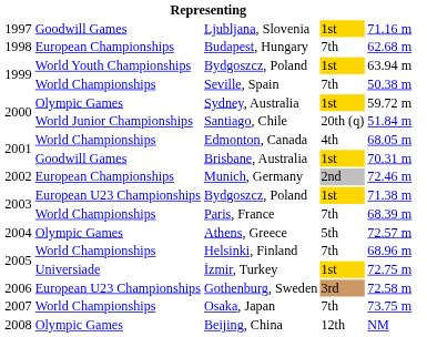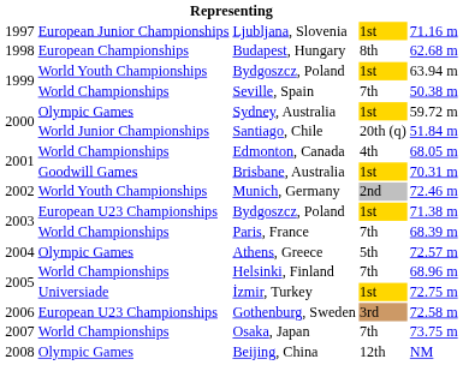 <table>
 <tr>
 <th colspan="5">Representing </th>
 </tr>
 <tr>
 <td>1997</td>
-<td><a href='#'>Goodwill Games</a></td>
+<td><a href='#'>European Junior Championships</a></td>
 <td><a href='#'>Ljubljana</a>, Slovenia</td>
 <td bgcolor=gold>1st</td>
 <td><a href='#'>71.16 m</a></td>
 </tr>
 <tr>
 <td>1998</td>
 <td><a href='#'>European Championships</a></td>
 <td><a href='#'>Budapest</a>, Hungary</td>
-<td>7th</td>
+<td>8th</td>
 <td><a href='#'>62.68 m</a></td>
 </tr>
 <tr>
 <td rowspan=2>1999</td>
 <td><a href='#'>World Youth Championships</a></td>
 <td><a href='#'>Bydgoszcz</a>, Poland</td>
 <td bgcolor=gold>1st</td>
 <td>63.94 m</td>
 </tr>
 <tr>
 <td><a href='#'>World Championships</a></td>
 <td><a href='#'>Seville</a>, Spain</td>
 <td>7th</td>
 <td><a href='#'>50.38 m</a></td>
 </tr>
 <tr>
 <td rowspan=2>2000</td>
 <td><a href='#'>Olympic Games</a></td>
 <td><a href='#'>Sydney</a>, Australia</td>
 <td bgcolor=gold>1st</td>
 <td>59.72 m</td>
 </tr>
 <tr>
 <td><a href='#'>World Junior Championships</a></td>
 <td><a href='#'>Santiago</a>, Chile</td>
 <td>20th (q)</td>
 <td><a href='#'>51.84 m</a></td>
 </tr>
 <tr>
 <td rowspan=2>2001</td>
 <td><a href='#'>World Championships</a></td>
 <td><a href='#'>Edmonton</a>, Canada</td>
 <td>4th</td>
 <td><a href='#'>68.05 m</a></td>
 </tr>
 <tr>
 <td><a href='#'>Goodwill Games</a></td>
 <td><a href='#'>Brisbane</a>, Australia</td>
 <td bgcolor=gold>1st</td>
 <td><a href='#'>70.31 m</a></td>
 </tr>
 <tr>
 <td>2002</td>
-<td><a href='#'>European Championships</a></td>
+<td><a href='#'>World Youth Championships</a></td>
 <td><a href='#'>Munich</a>, Germany</td>
 <td bgcolor=silver>2nd</td>
 <td><a href='#'>72.46 m</a></td>
 </tr>
 <tr>
 <td rowspan=2>2003</td>
 <td><a href='#'>European U23 Championships</a></td>
 <td><a href='#'>Bydgoszcz</a>, Poland</td>
 <td bgcolor=gold>1st</td>
 <td><a href='#'>71.38 m</a></td>
 </tr>
 <tr>
 <td><a href='#'>World Championships</a></td>
 <td><a href='#'>Paris</a>, France</td>
 <td>7th</td>
 <td><a href='#'>68.39 m</a></td>
 </tr>
 <tr>
 <td>2004</td>
 <td><a href='#'>Olympic Games</a></td>
 <td><a href='#'>Athens</a>, Greece</td>
 <td>5th</td>
 <td><a href='#'>72.57 m</a></td>
 </tr>
 <tr>
 <td rowspan=2>2005</td>
 <td><a href='#'>World Championships</a></td>
 <td><a href='#'>Helsinki</a>, Finland</td>
 <td>7th</td>
 <td><a href='#'>68.96 m</a></td>
 </tr>
 <tr>
 <td><a href='#'>Universiade</a></td>
 <td><a href='#'>İzmir</a>, Turkey</td>
 <td bgcolor=gold>1st</td>
 <td><a href='#'>72.75 m</a></td>
 </tr>
 <tr>
 <td>2006</td>
 <td><a href='#'>European U23 Championships</a></td>
 <td><a href='#'>Gothenburg</a>, Sweden</td>
 <td bgcolor=cc9966>3rd</td>
 <td><a href='#'>72.58 m</a></td>
 </tr>
 <tr>
 <td>2007</td>
 <td><a href='#'>World Championships</a></td>
 <td><a href='#'>Osaka</a>, Japan</td>
 <td>7th</td>
 <td><a href='#'>73.75 m</a></td>
 </tr>
 <tr>
 <td>2008</td>
 <td><a href='#'>Olympic Games</a></td>
 <td><a href='#'>Beijing</a>, China</td>
 <td>12th</td>
 <td><a href='#'>NM</a></td>
 </tr>
 </table>
